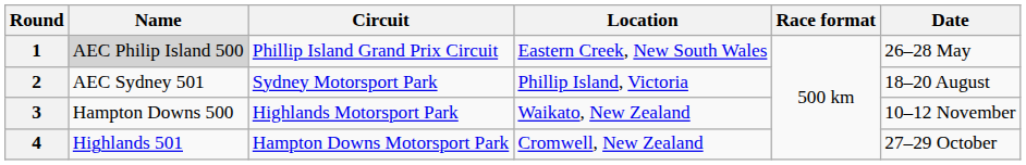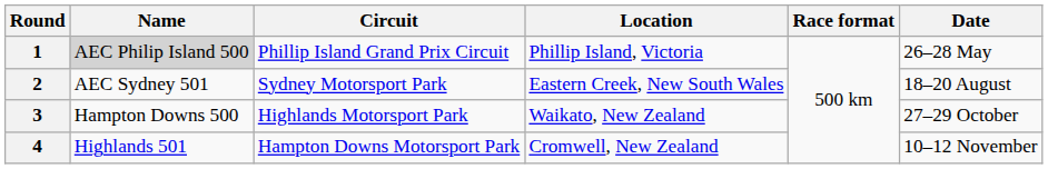 <table class="wikitable" style="font-size: 85%">
 <tr>
 <th>Round</th>
 <th>Name</th>
 <th>Circuit</th>
 <th>Location</th>
 <th>Race format</th>
 <th>Date</th>
 </tr>
 <tr>
 <th>1</th>
 <td style="background: lightgrey;">AEC Philip Island 500</td>
 <td><a href='#'>Phillip Island Grand Prix Circuit</a></td>
-<td><a href='#'>Eastern Creek</a>, <a href='#'>New South Wales</a></td>
+<td><a href='#'>Phillip Island</a>, <a href='#'>Victoria</a></td>
 <td rowspan=4 align=center>500 km</td>
 <td>26–28 May</td>
 </tr>
 <tr>
 <th>2</th>
 <td>AEC Sydney 501</td>
 <td><a href='#'>Sydney Motorsport Park</a></td>
-<td><a href='#'>Phillip Island</a>, <a href='#'>Victoria</a></td>
+<td><a href='#'>Eastern Creek</a>, <a href='#'>New South Wales</a></td>
 <td>18–20 August</td>
 </tr>
 <tr>
 <th>3</th>
 <td>Hampton Downs 500</td>
 <td><a href='#'>Highlands Motorsport Park</a></td>
 <td><a href='#'>Waikato</a>, <a href='#'>New Zealand</a></td>
-<td>10–12 November</td>
+<td>27–29 October</td>
 </tr>
 <tr>
 <th>4</th>
 <td><a href='#'>Highlands 501</a></td>
 <td><a href='#'>Hampton Downs Motorsport Park</a></td>
 <td><a href='#'>Cromwell</a>, <a href='#'>New Zealand</a></td>
-<td>27–29 October</td>
+<td>10–12 November</td>
 </tr>
 </table>
